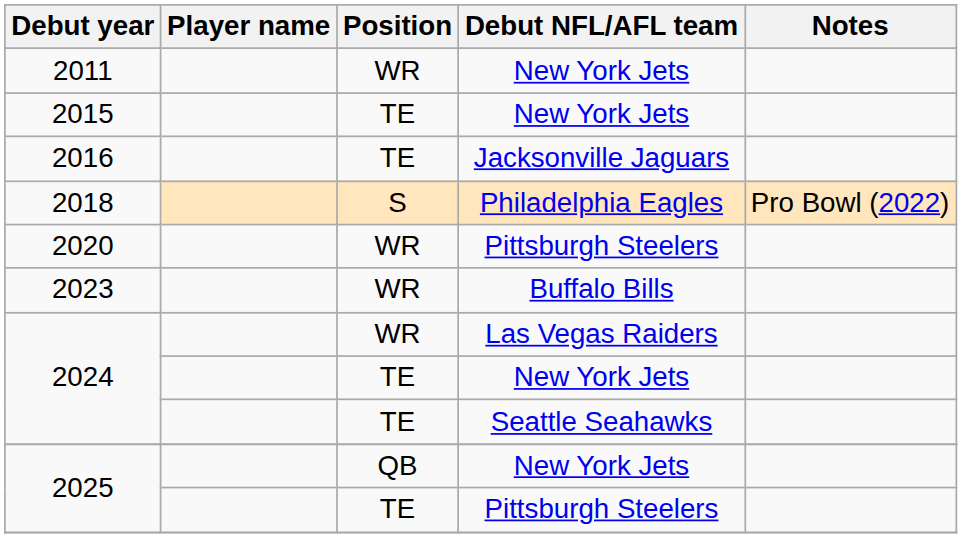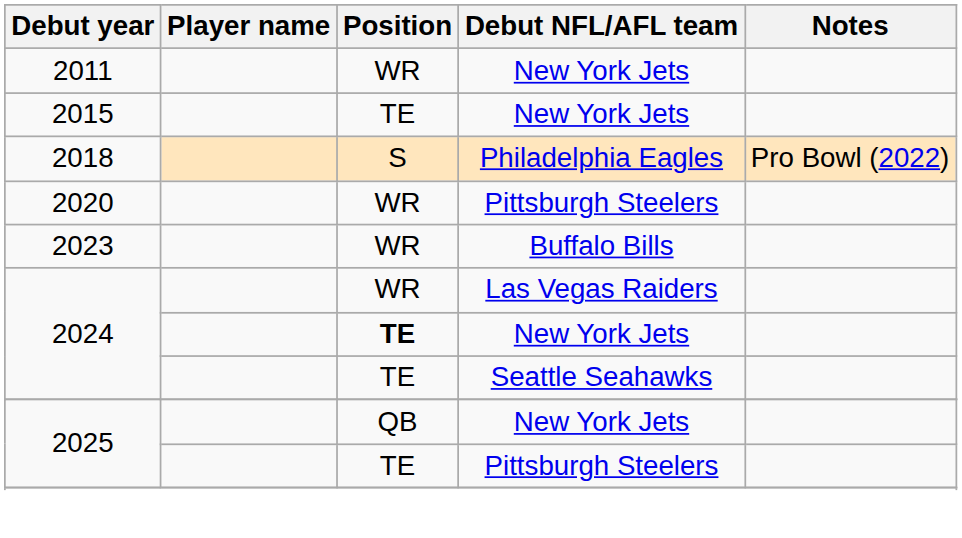 <table class="wikitable sortable" style="text-align: center;">
 <tr>
 <th>Debut year</th>
 <th>Player name</th>
 <th>Position</th>
 <th>Debut NFL/AFL team</th>
 <th>Notes</th>
 </tr>
 <tr>
 <td align="center">2011</td>
 <td align="center"></td>
 <td align="center">WR</td>
 <td align="center"><a href='#'>New York Jets</a></td>
 <td align="center"></td>
 </tr>
 <tr>
 <td align="center">2015</td>
 <td align="center"></td>
 <td align="center">TE</td>
 <td align="center"><a href='#'>New York Jets</a></td>
 <td align="center"></td>
-</tr>
-<tr>
-<td align="center">2016</td>
-<td align="center"></td>
-<td align="center">TE</td>
-<td align="center"><a href='#'>Jacksonville Jaguars</a></td>
-<td align="center"><br></td>
 </tr>
 <tr>
 <td>2018</td>
 <td bgcolor="FFE6BD"></td>
 <td bgcolor="FFE6BD">S</td>
 <td bgcolor="FFE6BD"><a href='#'>Philadelphia Eagles</a></td>
 <td bgcolor="FFE6BD">Pro Bowl (<a href='#'>2022</a>)<br></td>
 </tr>
 <tr>
 <td align="center">2020</td>
 <td align="center"></td>
 <td align="center">WR</td>
 <td align="center"><a href='#'>Pittsburgh Steelers</a></td>
 <td align="center"><br></td>
 </tr>
 <tr>
 <td align="center">2023</td>
 <td align="center"></td>
 <td align="center">WR</td>
 <td align="center"><a href='#'>Buffalo Bills</a></td>
 <td align="center"></td>
 </tr>
 <tr>
 <td rowspan="3">2024</td>
 <td align="center"></td>
 <td align="center">WR</td>
 <td align="center"><a href='#'>Las Vegas Raiders</a></td>
 <td align="center"></td>
 </tr>
 <tr>
 <td align="center"></td>
-<td align="center">TE</td>
+<td align="center"><strong>TE</strong></td>
 <td align="center"><a href='#'>New York Jets</a></td>
 <td align="center"></td>
 </tr>
 <tr>
 <td align="center"></td>
 <td align="center">TE</td>
 <td align="center"><a href='#'>Seattle Seahawks</a></td>
 <td align="center"></td>
 </tr>
 <tr>
 </tr>
 <tr>
 <td rowspan="2">2025</td>
 <td align="center"></td>
 <td align="center">QB</td>
 <td align="center"><a href='#'>New York Jets</a></td>
 <td align="center"></td>
 </tr>
 <tr>
 <td align="center"></td>
 <td align="center">TE</td>
 <td align="center"><a href='#'>Pittsburgh Steelers</a></td>
 <td align="center"></td>
 </tr>
 <tr>
 </tr>
 <tr>
 </tr>
 </table>
